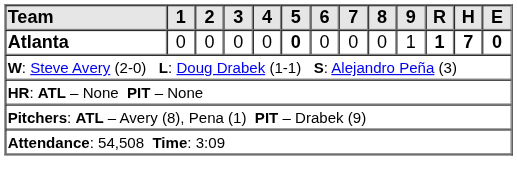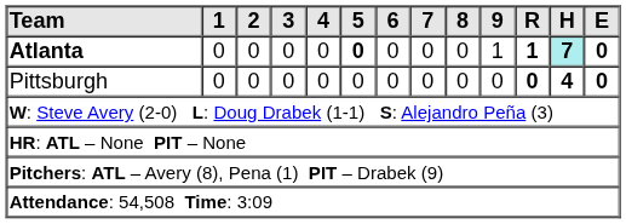 <table border=1 cellspacing=0 width=450 style="margin-left:3em;">
 <tr style="text-align:center; background-color:#e6e6e6;">
 <th align=left width=28%>Team</th>
 <th width=5%>1</th>
 <th width=5%>2</th>
 <th width=5%>3</th>
 <th width=5%>4</th>
 <th width=5%>5</th>
 <th width=5%>6</th>
 <th width=5%>7</th>
 <th width=5%>8</th>
 <th width=5%>9</th>
 <th width=5%>R</th>
 <th width=5%>H</th>
 <th width=5%>E</th>
 </tr>
 <tr style="text-align:center;">
 <td align=left><strong>Atlanta</strong></td>
 <td>0</td>
 <td>0</td>
 <td>0</td>
 <td>0</td>
 <td><strong>0</strong></td>
 <td>0</td>
 <td>0</td>
 <td>0</td>
 <td>1</td>
 <td><strong>1</strong></td>
-<td><strong>7</strong></td>
+<td style="background: paleturquoise;"><strong>7</strong></td>
+<td><strong>0</strong></td>
+</tr>
+<tr style="text-align:center;">
+<td align=left>Pittsburgh</td>
+<td>0</td>
+<td>0</td>
+<td>0</td>
+<td>0</td>
+<td>0</td>
+<td>0</td>
+<td>0</td>
+<td>0</td>
+<td>0</td>
+<td><strong>0</strong></td>
+<td><strong>4</strong></td>
 <td><strong>0</strong></td>
 </tr>
 <tr style="text-align:left;">
 <td colspan=13><small><strong>W</strong>: <a href='#'>Steve Avery</a> (2-0)   <strong>L</strong>: <a href='#'>Doug Drabek</a> (1-1)   <strong>S</strong>: <a href='#'>Alejandro Peña</a> (3)</small></td>
 </tr>
 <tr style="text-align:left;">
 <td colspan=13><small><strong>HR</strong>: <strong>ATL</strong> – None  <strong>PIT</strong> – None</small></td>
 </tr>
 <tr style="text-align:left;">
 <td colspan=13><small><strong>Pitchers</strong>: <strong>ATL</strong> – Avery (8), Pena (1)  <strong>PIT</strong> – Drabek (9)</small></td>
 </tr>
 <tr style="text-align:left;">
 <td colspan=13><small><strong>Attendance</strong>: 54,508  <strong>Time</strong>: 3:09</small></td>
 </tr>
 </table>
